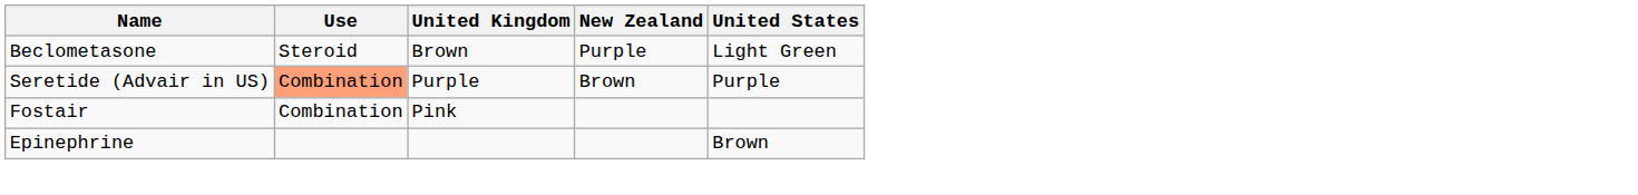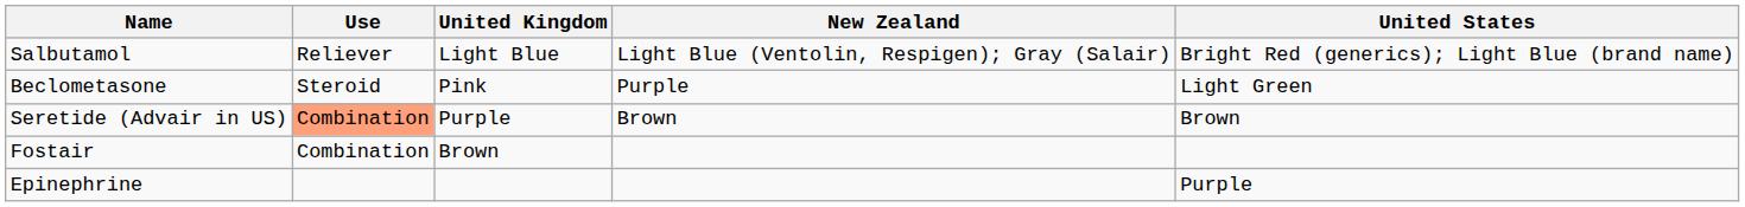 <table class="wikitable">
 <tr>
 <th>Name</th>
 <th>Use</th>
 <th>United Kingdom</th>
 <th>New Zealand</th>
 <th>United States</th>
 </tr>
 <tr>
+<td>Salbutamol</td>
+<td>Reliever</td>
+<td>Light Blue</td>
+<td>Light Blue (Ventolin, Respigen); Gray (Salair)</td>
+<td>Bright Red (generics); Light Blue (brand name)</td>
+</tr>
+<tr>
 <td>Beclometasone</td>
 <td>Steroid</td>
-<td>Brown</td>
+<td>Pink</td>
 <td>Purple</td>
 <td>Light Green</td>
 </tr>
 <tr>
 <td>Seretide (Advair in US)</td>
 <td style="background: lightsalmon;">Combination</td>
 <td>Purple</td>
 <td>Brown</td>
-<td>Purple</td>
+<td>Brown</td>
 </tr>
 <tr>
 <td>Fostair</td>
 <td>Combination</td>
-<td>Pink</td>
+<td>Brown</td>
 <td></td>
 <td></td>
 </tr>
 <tr>
 <td>Epinephrine</td>
 <td></td>
 <td></td>
 <td></td>
-<td>Brown</td>
+<td>Purple</td>
 </tr>
 </table>
